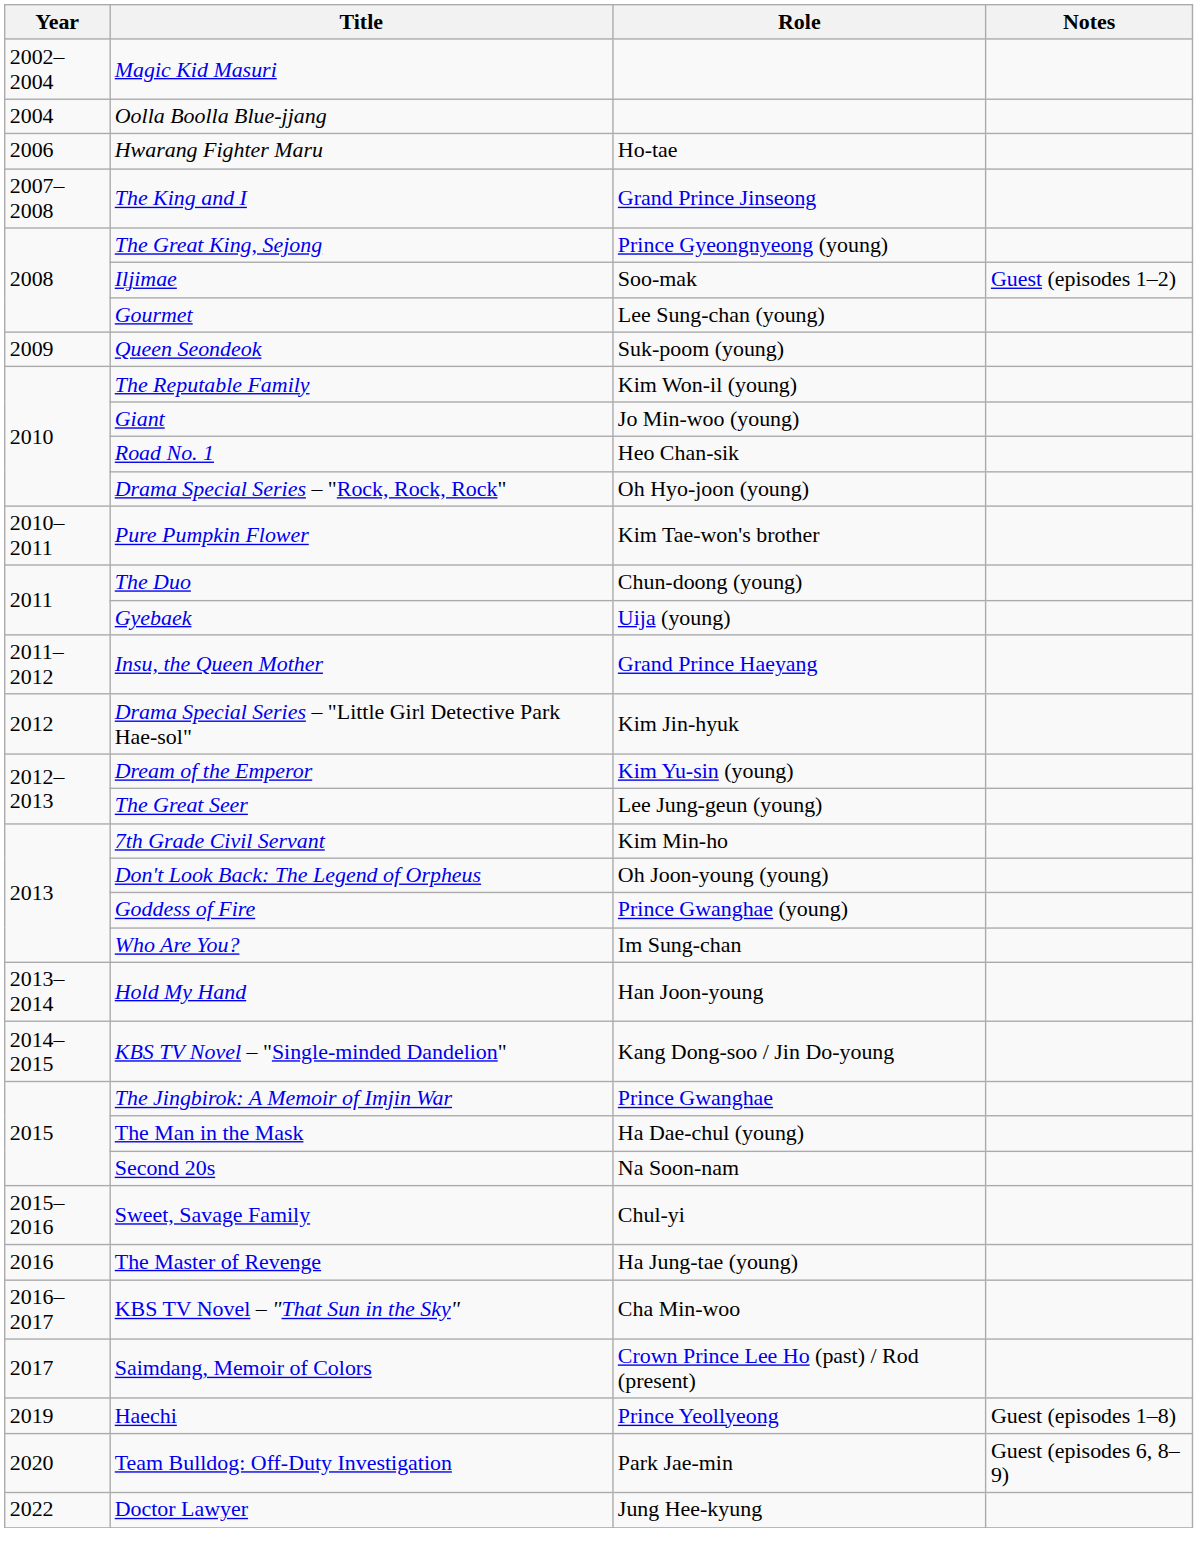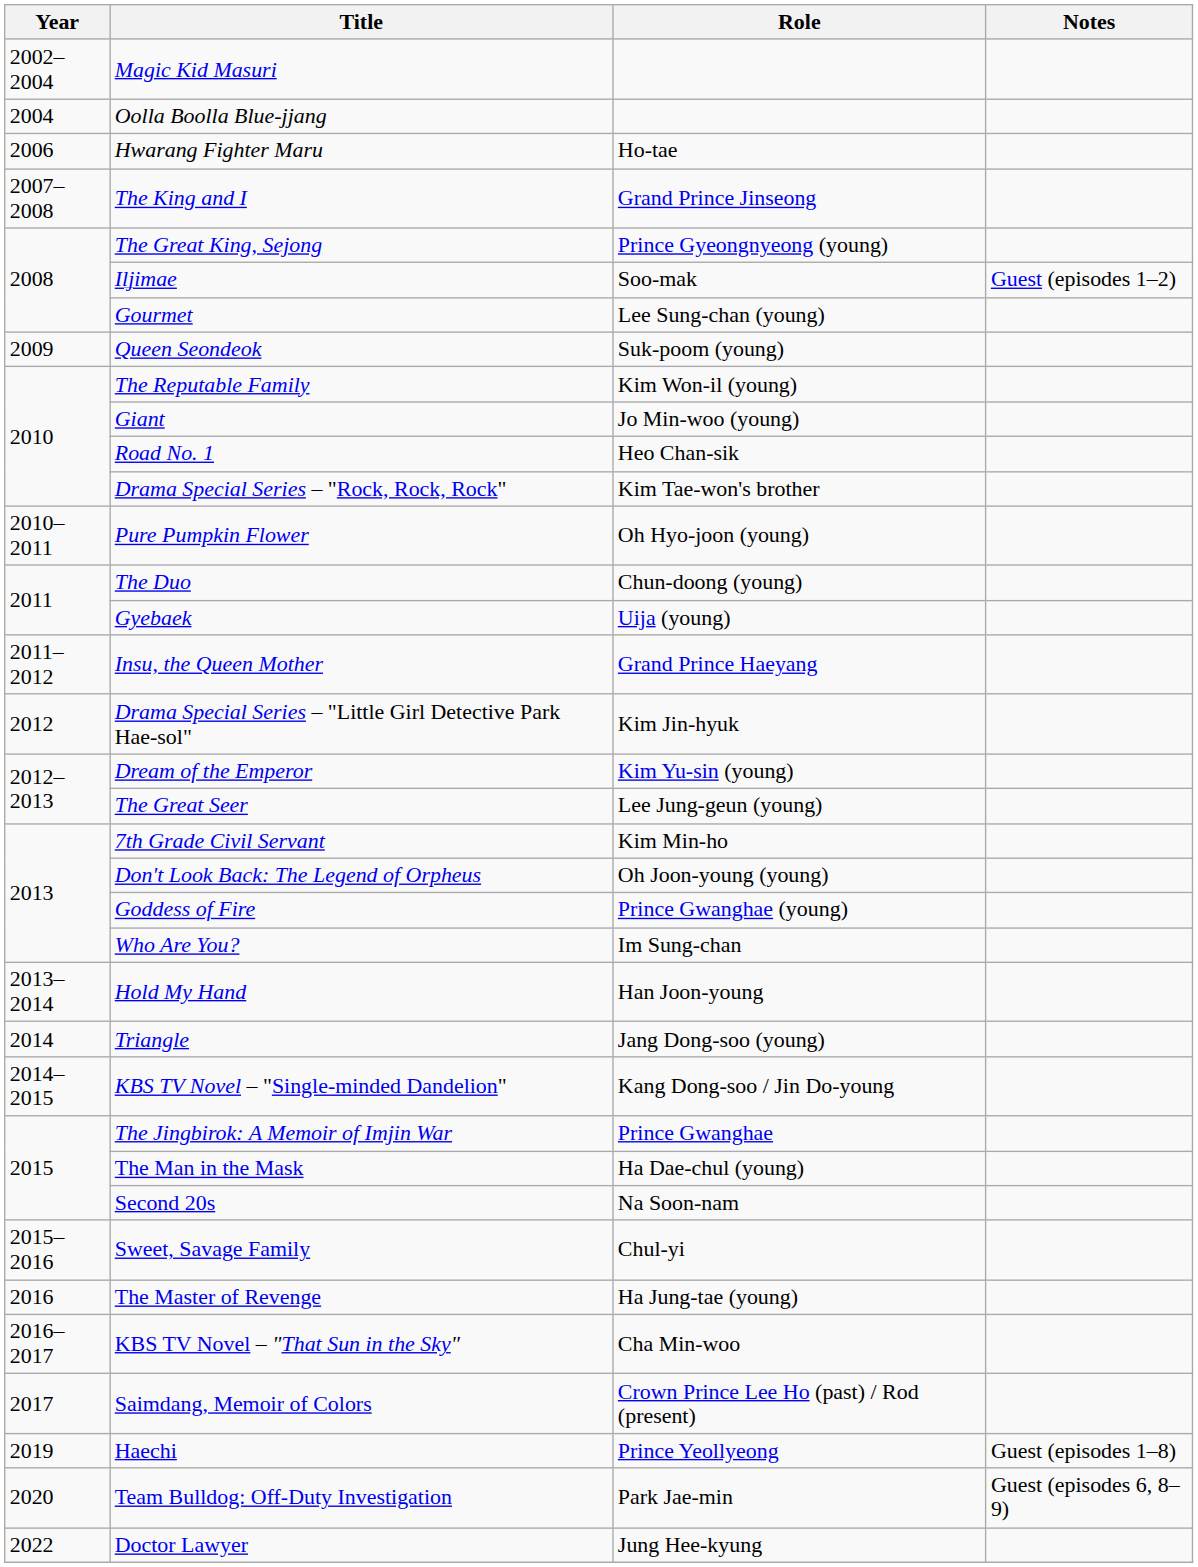 <table class="wikitable plainrowheaders sortable">
 <tr>
 <th scope="col">Year</th>
 <th scope="col">Title</th>
 <th scope="col">Role</th>
 <th scope="col" class="unsortable">Notes</th>
 </tr>
 <tr>
 <td>2002–2004</td>
 <td><em><a href='#'>Magic Kid Masuri</a></em></td>
 <td></td>
 <td></td>
 </tr>
 <tr>
 <td>2004</td>
 <td><em>Oolla Boolla Blue-jjang</em></td>
 <td></td>
 <td></td>
 </tr>
 <tr>
 <td>2006</td>
 <td><em>Hwarang Fighter Maru</em></td>
 <td>Ho-tae</td>
 <td></td>
 </tr>
 <tr>
 <td>2007–2008</td>
 <td><em><a href='#'>The King and I</a></em></td>
 <td><a href='#'>Grand Prince Jinseong</a></td>
 <td></td>
 </tr>
 <tr>
 <td rowspan="3">2008</td>
 <td><em><a href='#'>The Great King, Sejong</a></em></td>
 <td><a href='#'>Prince Gyeongnyeong</a> (young)</td>
 <td></td>
 </tr>
 <tr>
 <td><em><a href='#'>Iljimae</a></em></td>
 <td>Soo-mak</td>
 <td><a href='#'>Guest</a> (episodes 1–2)</td>
 </tr>
 <tr>
 <td><em><a href='#'>Gourmet</a></em></td>
 <td>Lee Sung-chan (young)</td>
 <td></td>
 </tr>
 <tr>
 <td>2009</td>
 <td><em><a href='#'>Queen Seondeok</a></em></td>
 <td>Suk-poom (young)</td>
 <td></td>
 </tr>
 <tr>
 <td rowspan="4">2010</td>
 <td><em><a href='#'>The Reputable Family</a></em></td>
 <td>Kim Won-il (young)</td>
 <td></td>
 </tr>
 <tr>
 <td><em><a href='#'>Giant</a></em></td>
 <td>Jo Min-woo (young)</td>
 <td></td>
 </tr>
 <tr>
 <td><em><a href='#'>Road No. 1</a></em></td>
 <td>Heo Chan-sik</td>
 <td></td>
 </tr>
 <tr>
 <td><em><a href='#'>Drama Special Series</a></em> – "<a href='#'>Rock, Rock, Rock</a>"</td>
-<td>Oh Hyo-joon (young)</td>
+<td>Kim Tae-won's brother</td>
 <td></td>
 </tr>
 <tr>
 <td>2010–2011</td>
 <td><em><a href='#'>Pure Pumpkin Flower</a></em></td>
-<td>Kim Tae-won's brother</td>
+<td>Oh Hyo-joon (young)</td>
 <td></td>
 </tr>
 <tr>
 <td rowspan="2">2011</td>
 <td><em><a href='#'>The Duo</a></em></td>
 <td>Chun-doong (young)</td>
 <td></td>
 </tr>
 <tr>
 <td><em><a href='#'>Gyebaek</a></em></td>
 <td><a href='#'>Uija</a> (young)</td>
 <td></td>
 </tr>
 <tr>
 <td>2011–2012</td>
 <td><em><a href='#'>Insu, the Queen Mother</a></em></td>
 <td><a href='#'>Grand Prince Haeyang</a></td>
 <td></td>
 </tr>
 <tr>
 <td>2012</td>
 <td><em><a href='#'>Drama Special Series</a></em> – "Little Girl Detective Park Hae-sol"</td>
 <td>Kim Jin-hyuk</td>
 <td></td>
 </tr>
 <tr>
 <td rowspan="2">2012–2013</td>
 <td><em><a href='#'>Dream of the Emperor</a></em></td>
 <td><a href='#'>Kim Yu-sin</a> (young)</td>
 <td></td>
 </tr>
 <tr>
 <td><em><a href='#'>The Great Seer</a></em></td>
 <td>Lee Jung-geun (young)</td>
 <td></td>
 </tr>
 <tr>
 <td rowspan="4">2013</td>
 <td><em><a href='#'>7th Grade Civil Servant</a></em></td>
 <td>Kim Min-ho</td>
 <td></td>
 </tr>
 <tr>
 <td><em><a href='#'>Don't Look Back: The Legend of Orpheus</a></em></td>
 <td>Oh Joon-young (young)</td>
 <td></td>
 </tr>
 <tr>
 <td><em><a href='#'>Goddess of Fire</a></em></td>
 <td><a href='#'>Prince Gwanghae</a> (young)</td>
 <td></td>
 </tr>
 <tr>
 <td><em><a href='#'>Who Are You?</a></em></td>
 <td>Im Sung-chan</td>
 <td></td>
 </tr>
 <tr>
 <td>2013–2014</td>
 <td><em><a href='#'>Hold My Hand</a></em></td>
 <td>Han Joon-young</td>
+<td></td>
+</tr>
+<tr>
+<td>2014</td>
+<td><em><a href='#'>Triangle</a></em></td>
+<td>Jang Dong-soo (young)</td>
 <td></td>
 </tr>
 <tr>
 <td>2014–2015</td>
 <td><em><a href='#'>KBS TV Novel</a></em> – "<a href='#'>Single-minded Dandelion</a>"</td>
 <td>Kang Dong-soo / Jin Do-young</td>
 <td></td>
 </tr>
 <tr>
 <td rowspan="3">2015</td>
 <td><em><a href='#'>The Jingbirok: A Memoir of Imjin War</a></em></td>
 <td><a href='#'>Prince Gwanghae</a><em></td>
 <td></td>
 </tr>
 <tr>
 <td></em><a href='#'>The Man in the Mask</a><em></td>
 <td>Ha Dae-chul (young)</td>
 <td></td>
 </tr>
 <tr>
 <td></em><a href='#'>Second 20s</a><em></td>
 <td>Na Soon-nam</td>
 <td></td>
 </tr>
 <tr>
 <td>2015–2016</td>
 <td></em><a href='#'>Sweet, Savage Family</a><em></td>
 <td>Chul-yi</td>
 <td></td>
 </tr>
 <tr>
 <td>2016</td>
 <td></em><a href='#'>The Master of Revenge</a><em></td>
 <td>Ha Jung-tae (young)</td>
 <td></td>
 </tr>
 <tr>
 <td>2016–2017</td>
 <td></em><a href='#'>KBS TV Novel</a><em> – "<a href='#'>That Sun in the Sky</a>"</td>
 <td>Cha Min-woo</td>
 <td></td>
 </tr>
 <tr>
 <td>2017</td>
 <td></em><a href='#'>Saimdang, Memoir of Colors</a><em></td>
 <td><a href='#'>Crown Prince Lee Ho</a> (past) / Rod (present)</td>
 <td></td>
 </tr>
 <tr>
 <td>2019</td>
 <td></em><a href='#'>Haechi</a><em></td>
 <td><a href='#'>Prince Yeollyeong</a></td>
 <td>Guest (episodes 1–8)</td>
 </tr>
 <tr>
 <td>2020</td>
 <td></em><a href='#'>Team Bulldog: Off-Duty Investigation</a><em></td>
 <td>Park Jae-min</td>
 <td>Guest (episodes 6, 8–9)</td>
 </tr>
 <tr>
 <td>2022</td>
 <td></em><a href='#'>Doctor Lawyer</a><em></td>
 <td>Jung Hee-kyung</td>
 <td></td>
 </tr>
 <tr>
 </tr>
 </table>
